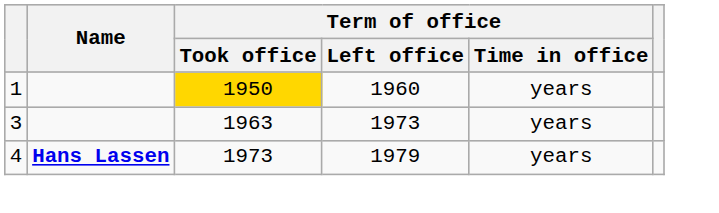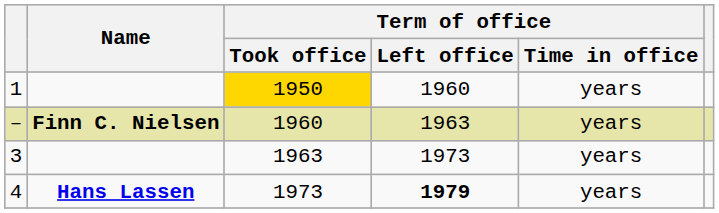 <table class="wikitable" style="text-align:center">
 <tr>
 <th rowspan=2></th>
 <th rowspan=2>Name<br></th>
 <th colspan=3>Term of office</th>
 <th rowspan=2></th>
 </tr>
 <tr>
 <th>Took office</th>
 <th>Left office</th>
 <th>Time in office</th>
 </tr>
 <tr>
 <td>1</td>
 <td><strong></strong><br></td>
 <td style="background: gold;">1950</td>
 <td>1960</td>
 <td> years</td>
 <td></td>
 </tr>
+<tr style="background:#e6e6aa;">
+<td>–</td>
+<td><strong>Finn C. Nielsen</strong><br></td>
+<td>1960</td>
+<td>1963</td>
+<td> years</td>
+<td></td>
+</tr>
 <tr>
 <td>3</td>
 <td><strong></strong><br></td>
 <td>1963</td>
 <td>1973</td>
 <td> years</td>
 <td></td>
 </tr>
 <tr>
 <td>4</td>
 <td><strong><a href='#'>Hans Lassen</a></strong><br></td>
 <td>1973</td>
-<td>1979</td>
+<td><strong>1979</strong></td>
 <td> years</td>
 <td></td>
 </tr>
 </table>
